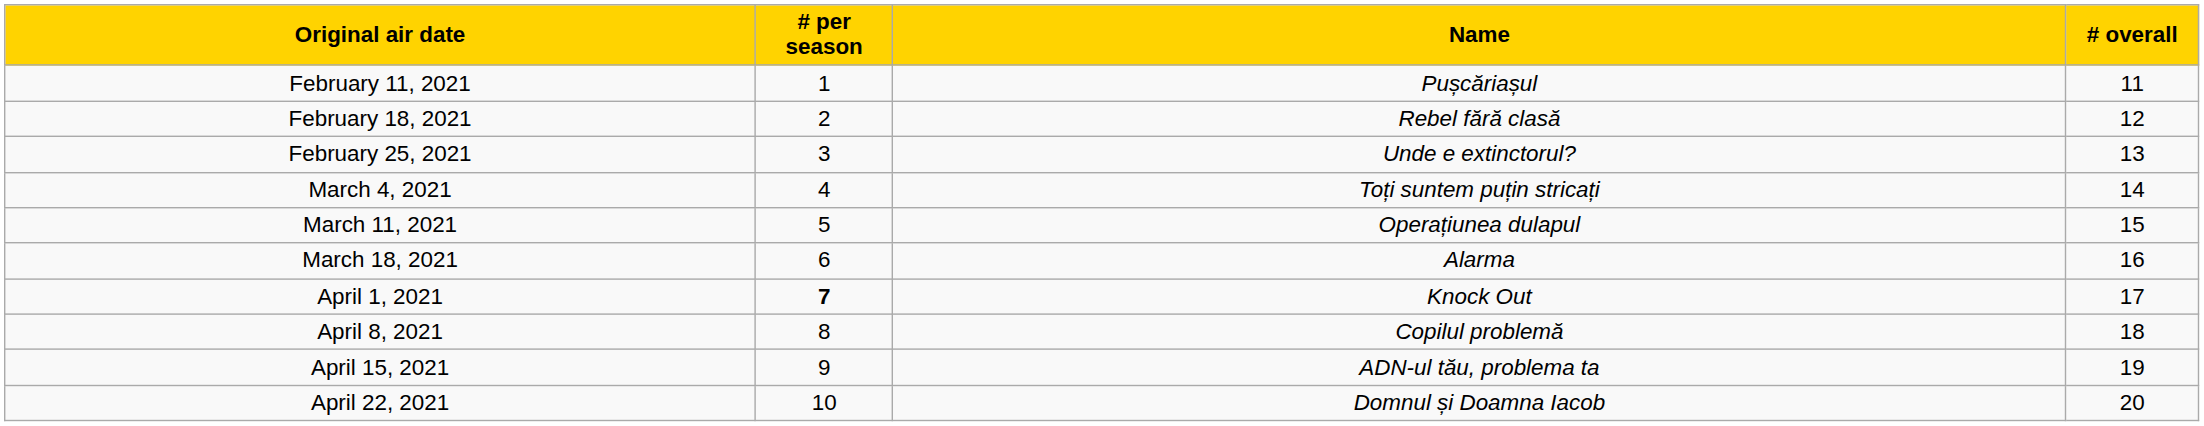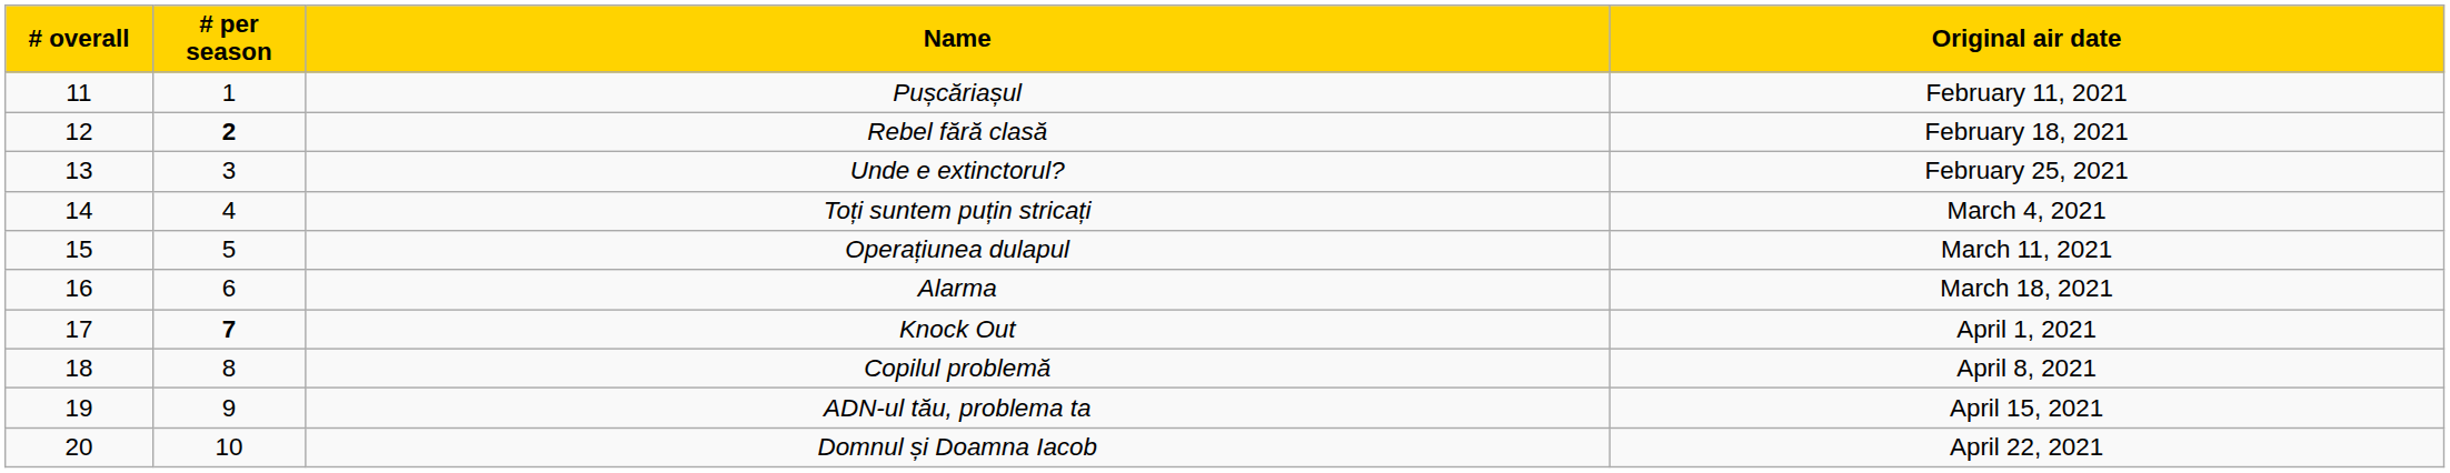 <table class="wikitable" style="text-align: center;">
 <tr>
-<th style="background: #FFD300; color:black;" width="16%">Original air date</th>
+<th style="background: #FFD300; color:black;" width="2%"># overall</th>
 <th style="background: #FFD300; color:black;" width="2%"># per season</th>
 <th style="background: #FFD300; color:black;" width="25%">Name</th>
-<th style="background: #FFD300; color:black;" width="2%"># overall</th>
+<th style="background: #FFD300; color:black;" width="16%">Original air date</th>
 </tr>
 <tr>
-<td>February 11, 2021</td>
+<td>11</td>
 <td>1</td>
 <td><em>Pușcăriașul</em></td>
-<td>11</td>
+<td>February 11, 2021</td>
 </tr>
 <tr>
+<td>12</td>
+<td><strong>2</strong></td>
+<td><em>Rebel fără clasă</em></td>
 <td>February 18, 2021</td>
-<td>2</td>
-<td><em>Rebel fără clasă</em></td>
-<td>12</td>
 </tr>
 <tr>
-<td>February 25, 2021</td>
+<td>13</td>
 <td>3</td>
 <td><em>Unde e extinctorul?</em></td>
-<td>13</td>
+<td>February 25, 2021</td>
 </tr>
 <tr>
-<td>March 4, 2021</td>
+<td>14</td>
 <td>4</td>
 <td><em>Toți suntem puțin stricați</em></td>
-<td>14</td>
+<td>March 4, 2021</td>
 </tr>
 <tr>
-<td>March 11, 2021</td>
+<td>15</td>
 <td>5</td>
 <td><em>Operațiunea dulapul</em></td>
-<td>15</td>
+<td>March 11, 2021</td>
 </tr>
 <tr>
-<td>March 18, 2021</td>
+<td>16</td>
 <td>6</td>
 <td><em>Alarma</em></td>
-<td>16</td>
+<td>March 18, 2021</td>
 </tr>
 <tr>
-<td>April 1, 2021</td>
+<td>17</td>
 <td><strong>7</strong></td>
 <td><em>Knock Out</em></td>
-<td>17</td>
+<td>April 1, 2021</td>
 </tr>
 <tr>
-<td>April 8, 2021</td>
+<td>18</td>
 <td>8</td>
 <td><em>Copilul problemă</em></td>
-<td>18</td>
+<td>April 8, 2021</td>
 </tr>
 <tr>
-<td>April 15, 2021</td>
+<td>19</td>
 <td>9</td>
 <td><em>ADN-ul tău, problema ta</em></td>
-<td>19</td>
+<td>April 15, 2021</td>
 </tr>
 <tr>
-<td>April 22, 2021</td>
+<td>20</td>
 <td>10</td>
 <td><em>Domnul și Doamna Iacob</em></td>
-<td>20</td>
+<td>April 22, 2021</td>
 </tr>
 </table>
